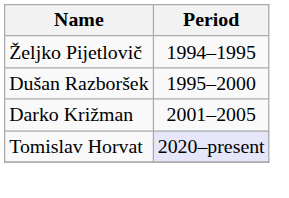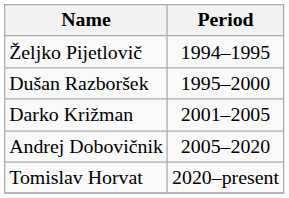 <table class="wikitable sortable" style="text-align:center;">
 <tr>
 <th>Name</th>
 <th class="unsortable">Period</th>
 </tr>
 <tr>
 <td style="text-align: left;">Željko Pijetlovič</td>
 <td>1994–1995</td>
 </tr>
 <tr>
 <td style="text-align: left;">Dušan Razboršek</td>
 <td>1995–2000</td>
 </tr>
 <tr>
 <td style="text-align: left;">Darko Križman</td>
 <td>2001–2005</td>
 </tr>
 <tr>
+<td style="text-align: left;">Andrej Dobovičnik</td>
+<td>2005–2020</td>
+</tr>
+<tr>
 <td style="text-align: left;">Tomislav Horvat</td>
-<td style="background: lavender;">2020–present</td>
+<td>2020–present</td>
 </tr>
 <tr>
 </tr>
 </table>
